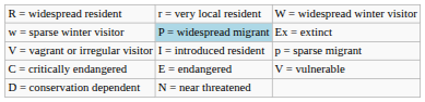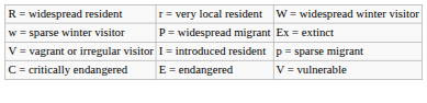 <table class="wikitable" style="margin:1em auto;">
 <tr>
 <td>R = widespread resident</td>
 <td>r = very local resident</td>
 <td>W = widespread winter visitor</td>
 </tr>
 <tr>
 <td>w = sparse winter visitor</td>
-<td style="background: lightblue;">P = widespread migrant</td>
+<td>P = widespread migrant</td>
 <td>Ex = extinct</td>
 </tr>
 <tr>
 <td>V = vagrant or irregular visitor</td>
 <td>I = introduced resident</td>
 <td>p = sparse migrant</td>
 </tr>
 <tr>
 <td>C = critically endangered</td>
 <td>E = endangered</td>
 <td>V = vulnerable</td>
 </tr>
-<tr>
-<td>D = conservation dependent</td>
-<td>N = near threatened</td>
-<td></td>
-</tr>
 </table>
